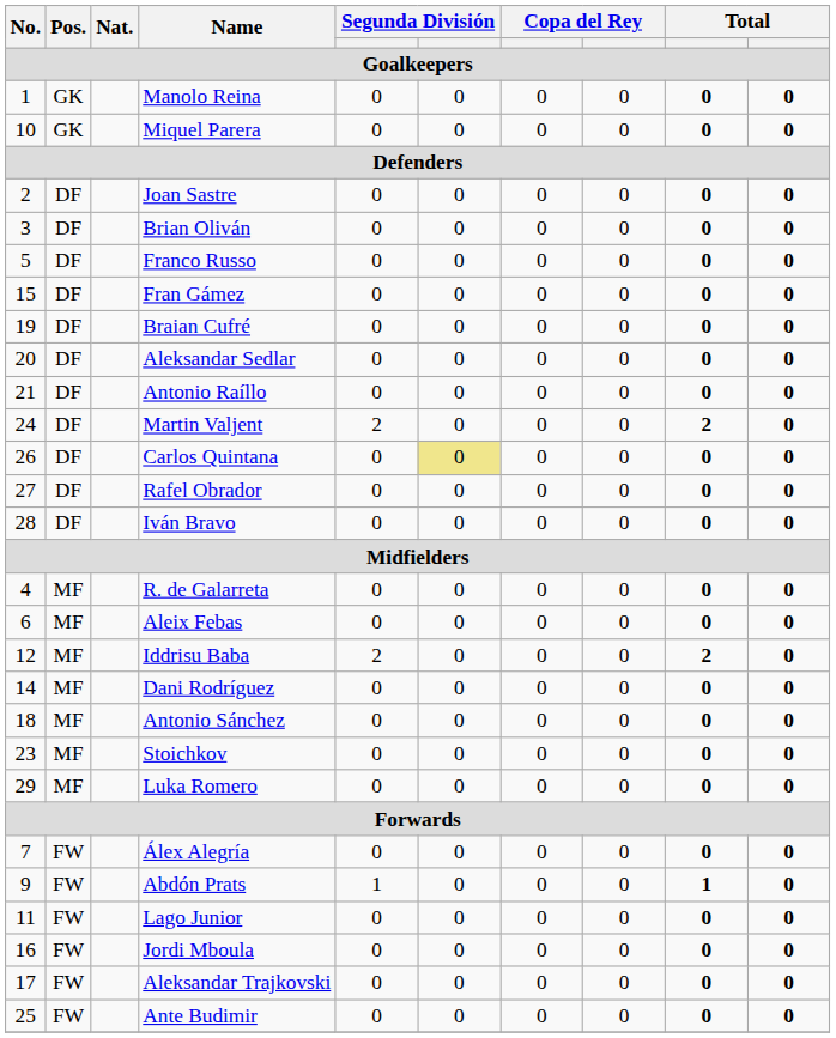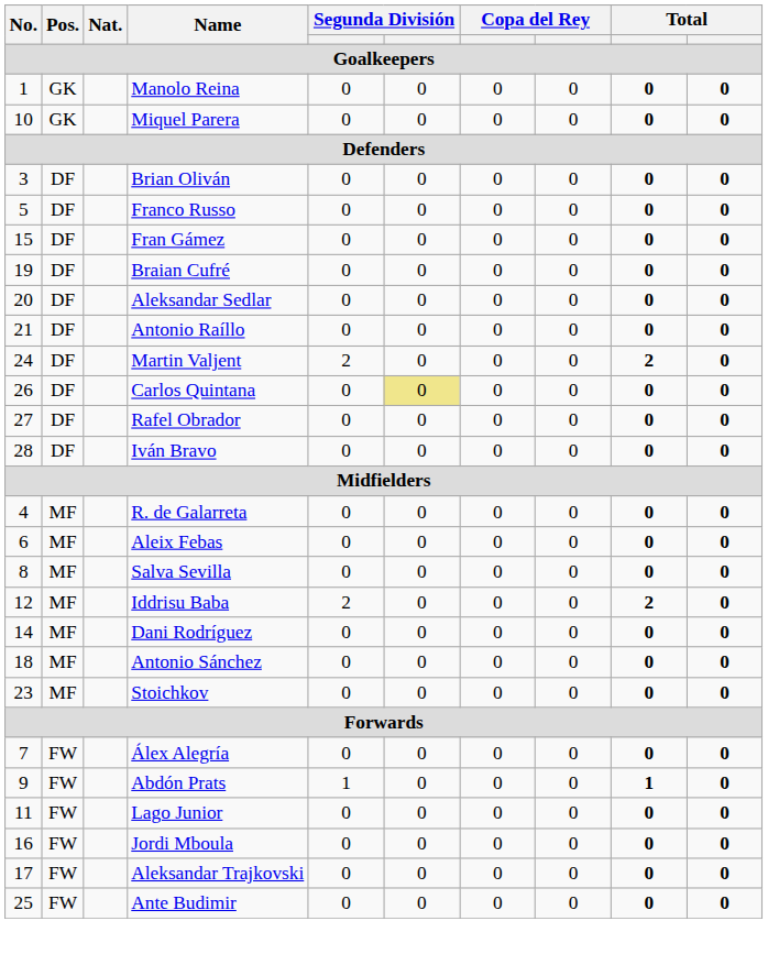 <table class="wikitable sortable" style="text-align:center">
 <tr>
 <th rowspan="2">No.</th>
 <th rowspan="2">Pos.</th>
 <th rowspan="2">Nat.</th>
 <th rowspan="2">Name</th>
 <th colspan="2" width=120><a href='#'>Segunda División</a></th>
 <th colspan="2" width=120><a href='#'>Copa del Rey</a></th>
 <th colspan="2" width=120>Total</th>
 </tr>
 <tr>
 <th></th>
 <th></th>
 <th></th>
 <th></th>
 <th></th>
 <th></th>
 </tr>
 <tr>
 <th colspan="10" style="background:#dcdcdc; text-align:center">Goalkeepers</th>
 </tr>
 <tr>
 <td>1</td>
 <td>GK</td>
 <td></td>
 <td align=left><a href='#'>Manolo Reina</a></td>
 <td>0</td>
 <td>0</td>
 <td>0</td>
 <td>0</td>
 <td><strong>0</strong></td>
 <td><strong>0</strong></td>
 </tr>
 <tr>
 <td>10</td>
 <td>GK</td>
 <td></td>
 <td align=left><a href='#'>Miquel Parera</a></td>
 <td>0</td>
 <td>0</td>
 <td>0</td>
 <td>0</td>
 <td><strong>0</strong></td>
 <td><strong>0</strong></td>
 </tr>
 <tr>
 <th colspan="10" style="background:#dcdcdc; text-align:center">Defenders</th>
-</tr>
-<tr>
-<td>2</td>
-<td>DF</td>
-<td></td>
-<td align=left><a href='#'>Joan Sastre</a></td>
-<td>0</td>
-<td>0</td>
-<td>0</td>
-<td>0</td>
-<td><strong>0</strong></td>
-<td><strong>0</strong></td>
 </tr>
 <tr>
 <td>3</td>
 <td>DF</td>
 <td></td>
 <td align=left><a href='#'>Brian Oliván</a></td>
 <td>0</td>
 <td>0</td>
 <td>0</td>
 <td>0</td>
 <td><strong>0</strong></td>
 <td><strong>0</strong></td>
 </tr>
 <tr>
 <td>5</td>
 <td>DF</td>
 <td></td>
 <td align=left><a href='#'>Franco Russo</a></td>
 <td>0</td>
 <td>0</td>
 <td>0</td>
 <td>0</td>
 <td><strong>0</strong></td>
 <td><strong>0</strong></td>
 </tr>
 <tr>
 <td>15</td>
 <td>DF</td>
 <td></td>
 <td align=left><a href='#'>Fran Gámez</a></td>
 <td>0</td>
 <td>0</td>
 <td>0</td>
 <td>0</td>
 <td><strong>0</strong></td>
 <td><strong>0</strong></td>
 </tr>
 <tr>
 <td>19</td>
 <td>DF</td>
 <td></td>
 <td align=left><a href='#'>Braian Cufré</a></td>
 <td>0</td>
 <td>0</td>
 <td>0</td>
 <td>0</td>
 <td><strong>0</strong></td>
 <td><strong>0</strong></td>
 </tr>
 <tr>
 <td>20</td>
 <td>DF</td>
 <td></td>
 <td align=left><a href='#'>Aleksandar Sedlar</a></td>
 <td>0</td>
 <td>0</td>
 <td>0</td>
 <td>0</td>
 <td><strong>0</strong></td>
 <td><strong>0</strong></td>
 </tr>
 <tr>
 <td>21</td>
 <td>DF</td>
 <td></td>
 <td align=left><a href='#'>Antonio Raíllo</a></td>
 <td>0</td>
 <td>0</td>
 <td>0</td>
 <td>0</td>
 <td><strong>0</strong></td>
 <td><strong>0</strong></td>
 </tr>
 <tr>
 <td>24</td>
 <td>DF</td>
 <td></td>
 <td align=left><a href='#'>Martin Valjent</a></td>
 <td>2</td>
 <td>0</td>
 <td>0</td>
 <td>0</td>
 <td><strong>2</strong></td>
 <td><strong>0</strong></td>
 </tr>
 <tr>
 <td>26</td>
 <td>DF</td>
 <td></td>
 <td align=left><a href='#'>Carlos Quintana</a></td>
 <td>0</td>
 <td style="background: khaki;">0</td>
 <td>0</td>
 <td>0</td>
 <td><strong>0</strong></td>
 <td><strong>0</strong></td>
 </tr>
 <tr>
 <td>27</td>
 <td>DF</td>
 <td></td>
 <td align=left><a href='#'>Rafel Obrador</a></td>
 <td>0</td>
 <td>0</td>
 <td>0</td>
 <td>0</td>
 <td><strong>0</strong></td>
 <td><strong>0</strong></td>
 </tr>
 <tr>
 <td>28</td>
 <td>DF</td>
 <td></td>
 <td align=left><a href='#'>Iván Bravo</a></td>
 <td>0</td>
 <td>0</td>
 <td>0</td>
 <td>0</td>
 <td><strong>0</strong></td>
 <td><strong>0</strong></td>
 </tr>
 <tr>
 <th colspan="10" style="background:#dcdcdc; text-align:center">Midfielders</th>
 </tr>
 <tr>
 <td>4</td>
 <td>MF</td>
 <td></td>
 <td align=left><a href='#'>R. de Galarreta</a></td>
 <td>0</td>
 <td>0</td>
 <td>0</td>
 <td>0</td>
 <td><strong>0</strong></td>
 <td><strong>0</strong></td>
 </tr>
 <tr>
 <td>6</td>
 <td>MF</td>
 <td></td>
 <td align=left><a href='#'>Aleix Febas</a></td>
 <td>0</td>
 <td>0</td>
 <td>0</td>
 <td>0</td>
 <td><strong>0</strong></td>
 <td><strong>0</strong></td>
 </tr>
 <tr>
+<td>8</td>
+<td>MF</td>
+<td></td>
+<td align=left><a href='#'>Salva Sevilla</a></td>
+<td>0</td>
+<td>0</td>
+<td>0</td>
+<td>0</td>
+<td><strong>0</strong></td>
+<td><strong>0</strong></td>
+</tr>
+<tr>
 <td>12</td>
 <td>MF</td>
 <td></td>
 <td align=left><a href='#'>Iddrisu Baba</a></td>
 <td>2</td>
 <td>0</td>
 <td>0</td>
 <td>0</td>
 <td><strong>2</strong></td>
 <td><strong>0</strong></td>
 </tr>
 <tr>
 <td>14</td>
 <td>MF</td>
 <td></td>
 <td align=left><a href='#'>Dani Rodríguez</a></td>
 <td>0</td>
 <td>0</td>
 <td>0</td>
 <td>0</td>
 <td><strong>0</strong></td>
 <td><strong>0</strong></td>
 </tr>
 <tr>
 <td>18</td>
 <td>MF</td>
 <td></td>
 <td align=left><a href='#'>Antonio Sánchez</a></td>
 <td>0</td>
 <td>0</td>
 <td>0</td>
 <td>0</td>
 <td><strong>0</strong></td>
 <td><strong>0</strong></td>
 </tr>
 <tr>
 <td>23</td>
 <td>MF</td>
 <td></td>
 <td align=left><a href='#'>Stoichkov</a></td>
-<td>0</td>
-<td>0</td>
-<td>0</td>
-<td>0</td>
-<td><strong>0</strong></td>
-<td><strong>0</strong></td>
-</tr>
-<tr>
-<td>29</td>
-<td>MF</td>
-<td></td>
-<td align=left><a href='#'>Luka Romero</a></td>
 <td>0</td>
 <td>0</td>
 <td>0</td>
 <td>0</td>
 <td><strong>0</strong></td>
 <td><strong>0</strong></td>
 </tr>
 <tr>
 <th colspan="10" style="background:#dcdcdc; text-align:center">Forwards</th>
 </tr>
 <tr>
 <td>7</td>
 <td>FW</td>
 <td></td>
 <td align=left><a href='#'>Álex Alegría</a></td>
 <td>0</td>
 <td>0</td>
 <td>0</td>
 <td>0</td>
 <td><strong>0</strong></td>
 <td><strong>0</strong></td>
 </tr>
 <tr>
 <td>9</td>
 <td>FW</td>
 <td></td>
 <td align=left><a href='#'>Abdón Prats</a></td>
 <td>1</td>
 <td>0</td>
 <td>0</td>
 <td>0</td>
 <td><strong>1</strong></td>
 <td><strong>0</strong></td>
 </tr>
 <tr>
 <td>11</td>
 <td>FW</td>
 <td></td>
 <td align=left><a href='#'>Lago Junior</a></td>
 <td>0</td>
 <td>0</td>
 <td>0</td>
 <td>0</td>
 <td><strong>0</strong></td>
 <td><strong>0</strong></td>
 </tr>
 <tr>
 <td>16</td>
 <td>FW</td>
 <td></td>
 <td align=left><a href='#'>Jordi Mboula</a></td>
 <td>0</td>
 <td>0</td>
 <td>0</td>
 <td>0</td>
 <td><strong>0</strong></td>
 <td><strong>0</strong></td>
 </tr>
 <tr>
 <td>17</td>
 <td>FW</td>
 <td></td>
 <td align=left><a href='#'>Aleksandar Trajkovski</a></td>
 <td>0</td>
 <td>0</td>
 <td>0</td>
 <td>0</td>
 <td><strong>0</strong></td>
 <td><strong>0</strong></td>
 </tr>
 <tr>
 <td>25</td>
 <td>FW</td>
 <td></td>
 <td align=left><a href='#'>Ante Budimir</a></td>
 <td>0</td>
 <td>0</td>
 <td>0</td>
 <td>0</td>
 <td><strong>0</strong></td>
 <td><strong>0</strong></td>
 </tr>
 <tr>
 </tr>
 </table>
